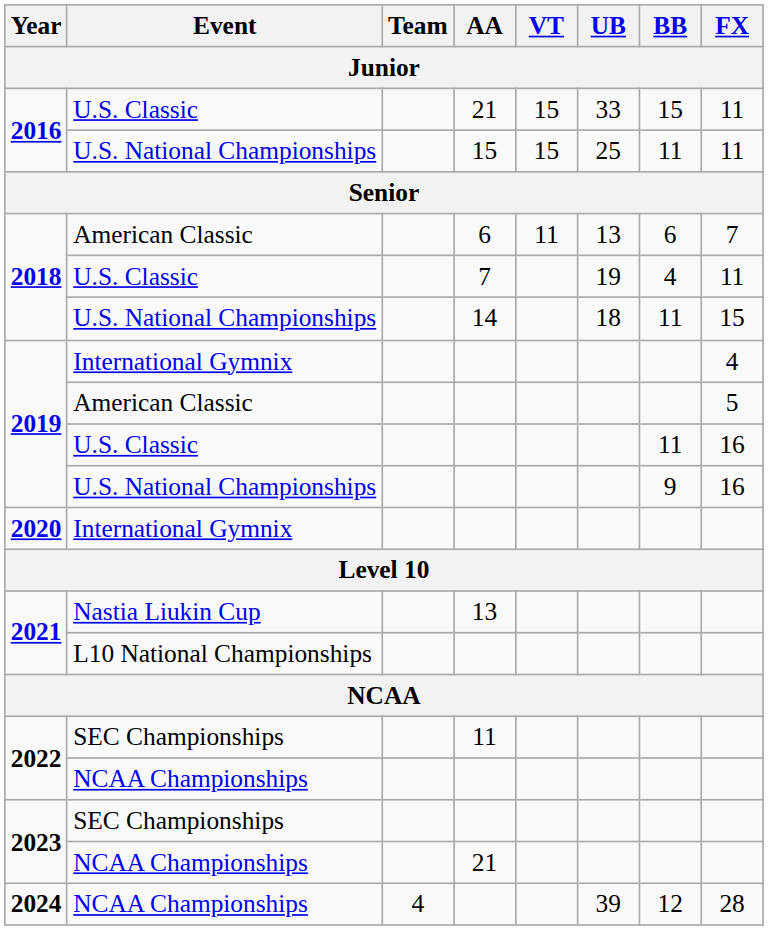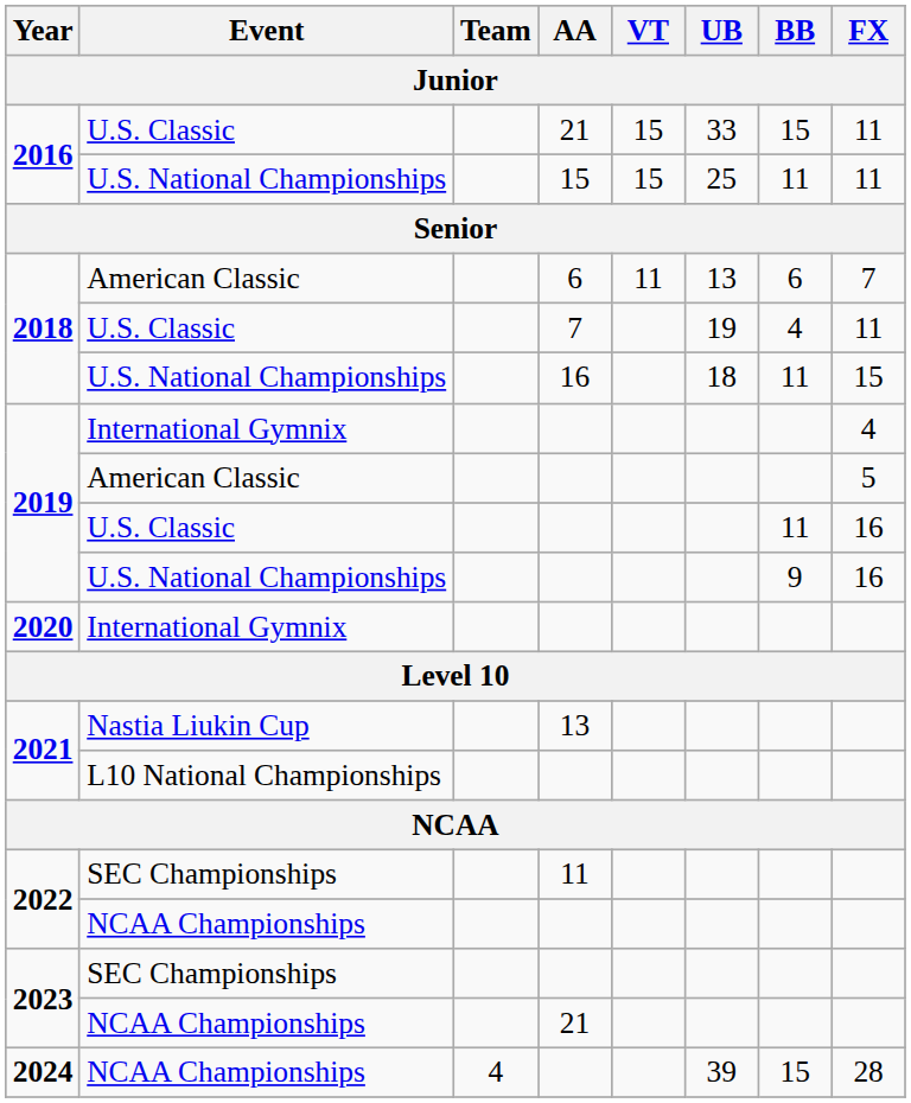 <table class="wikitable" style="text-align:center; font-size:95%;">
 <tr>
 <th align=center>Year</th>
 <th align=center>Event</th>
 <th style="width:30px;">Team</th>
 <th style="width:30px;">AA</th>
 <th style="width:30px;"><a href='#'>VT</a></th>
 <th style="width:30px;"><a href='#'>UB</a></th>
 <th style="width:30px;"><a href='#'>BB</a></th>
 <th style="width:30px;"><a href='#'>FX</a></th>
 </tr>
 <tr>
 <th colspan="8"><strong>Junior</strong></th>
 </tr>
 <tr>
 <td rowspan="2"><strong><a href='#'>2016</a></strong></td>
 <td align=left><a href='#'>U.S. Classic</a></td>
 <td></td>
 <td>21</td>
 <td>15</td>
 <td>33</td>
 <td>15</td>
 <td>11</td>
 </tr>
 <tr>
 <td align=left><a href='#'>U.S. National Championships</a></td>
 <td></td>
 <td>15</td>
 <td>15</td>
 <td>25</td>
 <td>11</td>
 <td>11</td>
 </tr>
 <tr>
 <th colspan="8"><strong>Senior</strong></th>
 </tr>
 <tr>
 <td rowspan="3"><strong><a href='#'>2018</a></strong></td>
 <td align=left>American Classic</td>
 <td></td>
 <td>6</td>
 <td>11</td>
 <td>13</td>
 <td>6</td>
 <td>7</td>
 </tr>
 <tr>
 <td align=left><a href='#'>U.S. Classic</a></td>
 <td></td>
 <td>7</td>
 <td></td>
 <td>19</td>
 <td>4</td>
 <td>11</td>
 </tr>
 <tr>
 <td align=left><a href='#'>U.S. National Championships</a></td>
 <td></td>
-<td>14</td>
+<td>16</td>
 <td></td>
 <td>18</td>
 <td>11</td>
 <td>15</td>
 </tr>
 <tr>
 <td rowspan="4"><strong><a href='#'>2019</a></strong></td>
 <td align=left><a href='#'>International Gymnix</a></td>
 <td></td>
 <td></td>
 <td></td>
 <td></td>
 <td></td>
 <td>4</td>
 </tr>
 <tr>
 <td align=left>American Classic</td>
 <td></td>
 <td></td>
 <td></td>
 <td></td>
 <td></td>
 <td>5</td>
 </tr>
 <tr>
 <td align=left><a href='#'>U.S. Classic</a></td>
 <td></td>
 <td></td>
 <td></td>
 <td></td>
 <td>11</td>
 <td>16</td>
 </tr>
 <tr>
 <td align=left><a href='#'>U.S. National Championships</a></td>
 <td></td>
 <td></td>
 <td></td>
 <td></td>
 <td>9</td>
 <td>16</td>
 </tr>
 <tr>
 <td rowspan="1"><strong><a href='#'>2020</a></strong></td>
 <td align=left><a href='#'>International Gymnix</a></td>
 <td></td>
 <td></td>
 <td></td>
 <td></td>
 <td></td>
 <td></td>
 </tr>
 <tr>
 <th colspan="8"><strong>Level 10</strong></th>
 </tr>
 <tr>
 <td rowspan="2"><strong><a href='#'>2021</a></strong></td>
 <td align=left><a href='#'>Nastia Liukin Cup</a></td>
 <td></td>
 <td>13</td>
 <td></td>
 <td></td>
 <td></td>
 <td></td>
 </tr>
 <tr>
 <td align=left>L10 National Championships</td>
 <td></td>
 <td></td>
 <td></td>
 <td></td>
 <td></td>
 <td></td>
 </tr>
 <tr>
 <th colspan ="8"><strong>NCAA</strong></th>
 </tr>
 <tr>
 <td rowspan="2"><strong>2022</strong></td>
 <td align=left>SEC Championships</td>
 <td></td>
 <td>11</td>
 <td></td>
 <td></td>
 <td></td>
 <td></td>
 </tr>
 <tr>
 <td align=left><a href='#'>NCAA Championships</a></td>
 <td></td>
 <td></td>
 <td></td>
 <td></td>
 <td></td>
 <td></td>
 </tr>
 <tr>
 <td rowspan="2"><strong>2023</strong></td>
 <td align=left>SEC Championships</td>
 <td></td>
 <td></td>
 <td></td>
 <td></td>
 <td></td>
 <td></td>
 </tr>
 <tr>
 <td align=left><a href='#'>NCAA Championships</a></td>
 <td></td>
 <td>21</td>
 <td></td>
 <td></td>
 <td></td>
 <td></td>
 </tr>
 <tr>
 <td><strong>2024</strong></td>
 <td align=left><a href='#'>NCAA Championships</a></td>
 <td>4</td>
 <td></td>
 <td></td>
 <td>39</td>
-<td>12</td>
+<td>15</td>
 <td>28</td>
 </tr>
 </table>
